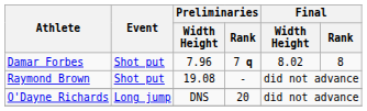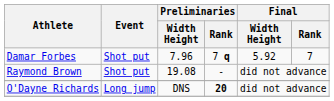 <table class=wikitable style="font-size:90%;">
 <tr>
 <th rowspan="2">Athlete</th>
 <th rowspan="2">Event</th>
 <th colspan="2">Preliminaries</th>
 <th colspan="2">Final</th>
 </tr>
 <tr>
 <th>Width<br>Height</th>
 <th>Rank</th>
 <th>Width<br>Height</th>
 <th>Rank</th>
 </tr>
 <tr style="border-top: single;">
 <td><a href='#'>Damar Forbes</a></td>
 <td><a href='#'>Shot put</a></td>
 <td align=center>7.96</td>
 <td align=center>7 <strong>q</strong></td>
-<td align=center>8.02</td>
-<td align=center>8</td>
+<td align=center>5.92</td>
+<td align=center>7</td>
 </tr>
 <tr style="border-top: single;">
 <td><a href='#'>Raymond Brown</a></td>
 <td><a href='#'>Shot put</a></td>
 <td align=center>19.08</td>
 <td align=center>-</td>
 <td colspan=2>did not advance</td>
 </tr>
 <tr style="border-top: single;">
 </tr>
 <tr style="border-top: single;">
 <td><a href='#'>O'Dayne Richards</a></td>
 <td><a href='#'>Long jump</a></td>
 <td align=center>DNS</td>
-<td align=center>20</td>
+<td align=center><strong>20</strong></td>
 <td colspan=2>did not advance</td>
 </tr>
 <tr style="border-top: single;">
 </tr>
 </table>
